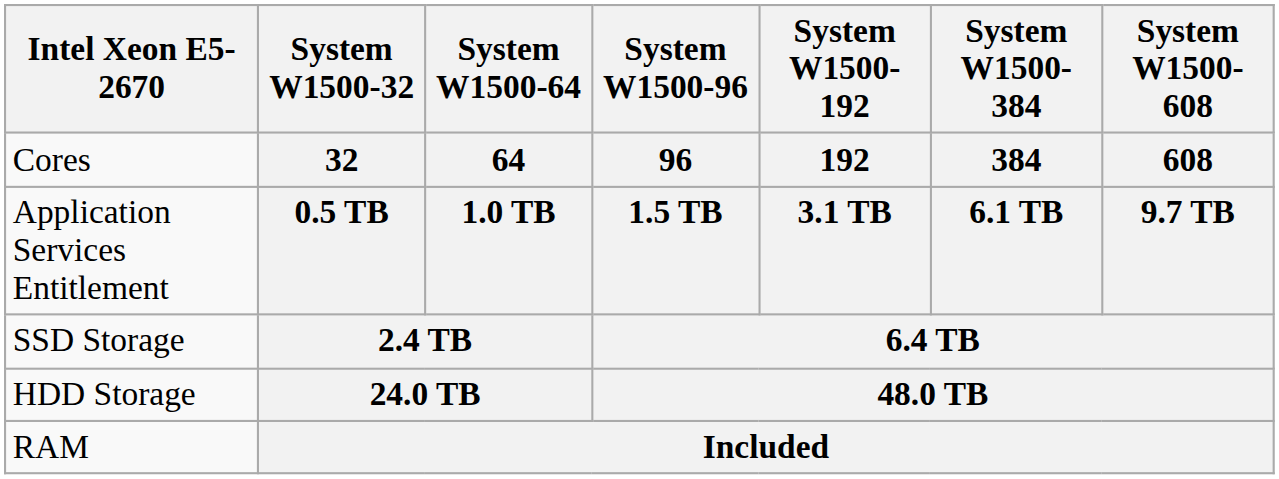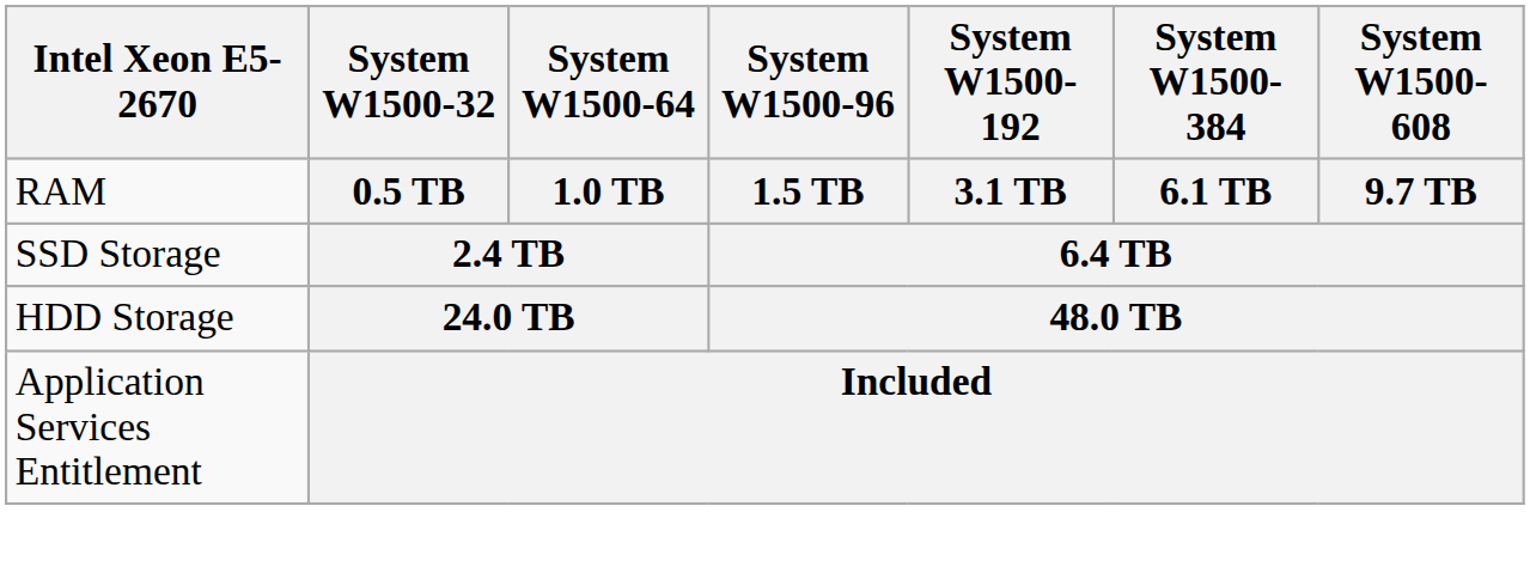 <table class="wikitable">
 <tr>
 <th align=left>Intel Xeon E5-2670</th>
 <th align=center>System W1500-32</th>
 <th align=center>System W1500-64</th>
 <th align=center>System W1500-96</th>
 <th align=center>System W1500-192</th>
 <th align=center>System W1500-384</th>
 <th align=center>System W1500-608</th>
 </tr>
 <tr valign=top>
-<td>Cores</td>
-<th align=center>32</th>
-<th align=center>64</th>
-<th align=center>96</th>
-<th align=center>192</th>
-<th align=center>384</th>
-<th align=center>608</th>
-</tr>
-<tr valign=top>
-<td>Application Services Entitlement</td>
+<td>RAM</td>
 <th align=center>0.5 TB</th>
 <th align=center>1.0 TB</th>
 <th align=center>1.5 TB</th>
 <th align=center>3.1 TB</th>
 <th align=center>6.1 TB</th>
 <th align=center>9.7 TB</th>
 </tr>
 <tr valign=top>
 <td>SSD Storage</td>
 <th colspan="2" align=center>2.4 TB</th>
 <th colspan="4" align=center>6.4 TB</th>
 </tr>
 <tr valign=top>
 <td>HDD Storage</td>
 <th colspan="2" align=center>24.0 TB</th>
 <th colspan="4" align=center>48.0 TB</th>
 </tr>
 <tr valign=top>
-<td>RAM</td>
+<td>Application Services Entitlement</td>
 <th colspan="6" align=center>Included</th>
 </tr>
 </table>
